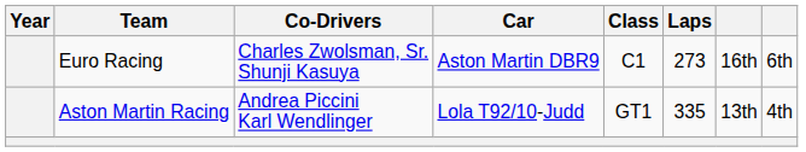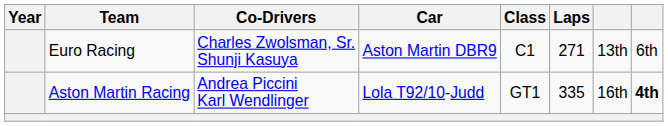 <table class="wikitable" style="text-align:center; font-size:90%">
 <tr>
 <th>Year</th>
 <th>Team</th>
 <th>Co-Drivers</th>
 <th>Car</th>
 <th>Class</th>
 <th>Laps</th>
 <th></th>
 <th></th>
 </tr>
 <tr>
 <th></th>
 <td align="left" nowrap> Euro Racing</td>
 <td align="left" nowrap> <a href='#'>Charles Zwolsman, Sr.</a><br> <a href='#'>Shunji Kasuya</a></td>
 <td align="left" nowrap><a href='#'>Aston Martin DBR9</a></td>
 <td>C1</td>
-<td>273</td>
-<td>16th</td>
+<td>271</td>
+<td>13th</td>
 <td>6th</td>
 </tr>
 <tr>
 <th></th>
 <td align="left" nowrap> <a href='#'>Aston Martin Racing</a></td>
 <td align="left" nowrap> <a href='#'>Andrea Piccini</a><br> <a href='#'>Karl Wendlinger</a></td>
 <td align="left" nowrap><a href='#'>Lola T92/10</a>-<a href='#'>Judd</a></td>
 <td>GT1</td>
 <td>335</td>
-<td>13th</td>
-<td>4th</td>
+<td>16th</td>
+<td><strong>4th</strong></td>
 </tr>
 <tr>
 <th colspan="8"></th>
 </tr>
 </table>
